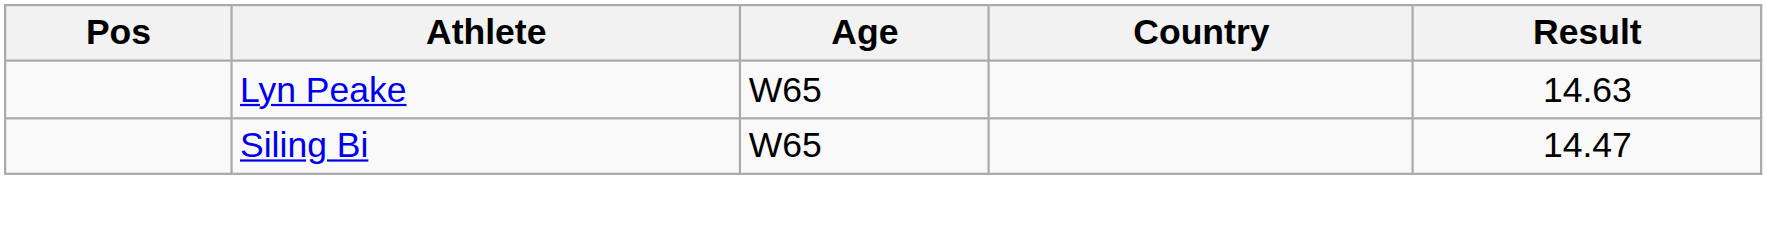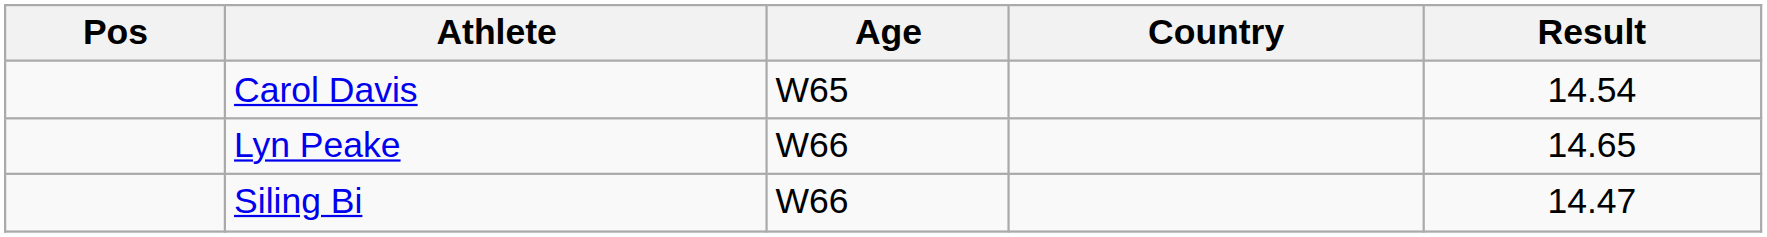 <table class="wikitable"  style="text-align:center; width:50%;">
 <tr>
 <th>Pos</th>
 <th>Athlete</th>
 <th>Age</th>
 <th>Country</th>
 <th>Result</th>
 </tr>
 <tr>
 <td align=center></td>
-<td align=left><a href='#'>Lyn Peake</a></td>
+<td align=left><a href='#'>Carol Davis</a></td>
 <td align=left>W65</td>
 <td align=left></td>
-<td>14.63</td>
+<td>14.54</td>
+</tr>
+<tr>
+<td align=center></td>
+<td align=left><a href='#'>Lyn Peake</a></td>
+<td align=left>W66</td>
+<td align=left></td>
+<td>14.65</td>
 </tr>
 <tr>
 <td align=center></td>
 <td align=left><a href='#'>Siling Bi</a></td>
-<td align=left>W65</td>
+<td align=left>W66</td>
 <td align=left></td>
 <td>14.47</td>
 </tr>
 </table>
